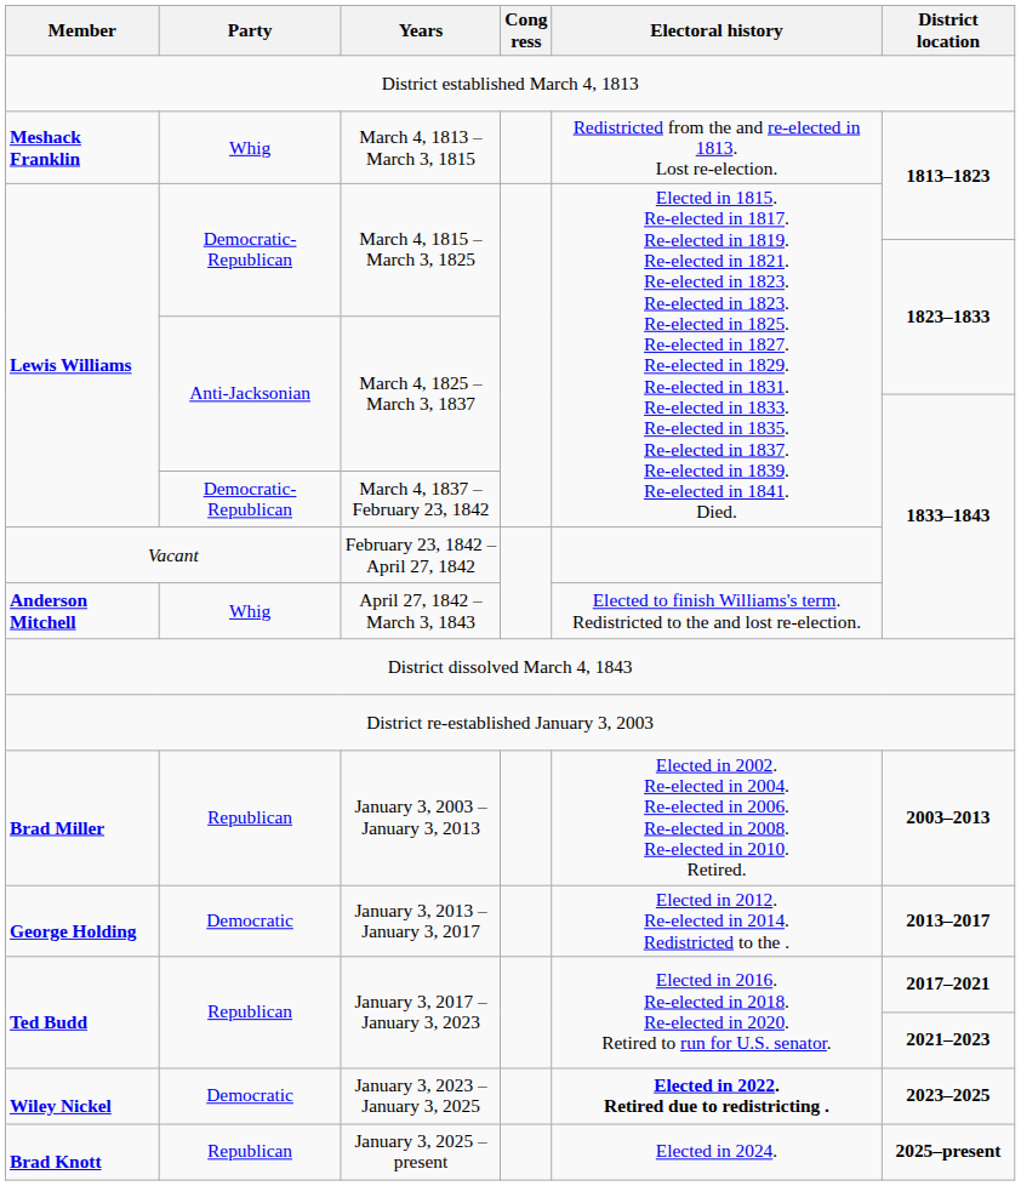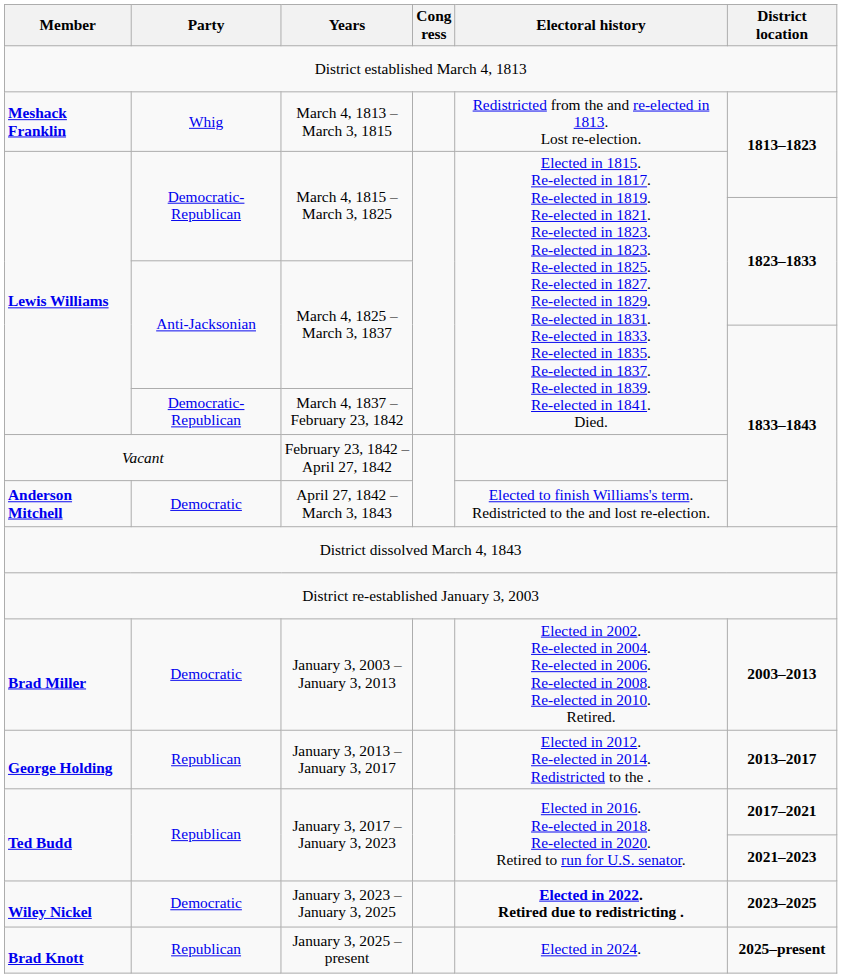 <table class="wikitable" style="text-align:center">
 <tr>
 <th>Member<br></th>
 <th>Party</th>
 <th>Years</th>
 <th>Cong<br>ress</th>
 <th>Electoral history</th>
 <th>District location</th>
 </tr>
 <tr style="height:3em">
 <td colspan=6>District established March 4, 1813</td>
 </tr>
 <tr style="height:3em">
 <td align=left><strong><a href='#'>Meshack Franklin</a></strong><br></td>
 <td><a href='#'>Whig</a></td>
 <td nowrap>March 4, 1813 –<br>March 3, 1815</td>
 <td></td>
 <td><a href='#'>Redistricted</a> from the  and <a href='#'>re-elected in 1813</a>.<br>Lost re-election.</td>
 <td rowspan=2><strong>1813–1823</strong><br></td>
 </tr>
 <tr style="height:3em">
 <td rowspan=5 align=left><br><strong><a href='#'>Lewis Williams</a></strong><br></td>
 <td rowspan=2 ><a href='#'>Democratic-Republican</a></td>
 <td rowspan=2 nowrap>March 4, 1815 –<br>March 3, 1825</td>
 <td rowspan=5></td>
 <td rowspan=5><a href='#'>Elected in 1815</a>.<br><a href='#'>Re-elected in 1817</a>.<br><a href='#'>Re-elected in 1819</a>.<br><a href='#'>Re-elected in 1821</a>.<br><a href='#'>Re-elected in 1823</a>.<br><a href='#'>Re-elected in 1823</a>.<br><a href='#'>Re-elected in 1825</a>.<br><a href='#'>Re-elected in 1827</a>.<br><a href='#'>Re-elected in 1829</a>.<br><a href='#'>Re-elected in 1831</a>.<br><a href='#'>Re-elected in 1833</a>.<br><a href='#'>Re-elected in 1835</a>.<br><a href='#'>Re-elected in 1837</a>.<br><a href='#'>Re-elected in 1839</a>.<br><a href='#'>Re-elected in 1841</a>.<br>Died.</td>
 </tr>
 <tr style="height:3em">
 <td rowspan=2><strong>1823–1833</strong><br></td>
 </tr>
 <tr style="height:3em">
 <td rowspan=2 ><a href='#'>Anti-Jacksonian</a></td>
 <td rowspan=2 nowrap>March 4, 1825 –<br>March 3, 1837</td>
 </tr>
 <tr style="height:3em">
 <td rowspan=4><strong>1833–1843</strong><br></td>
 </tr>
 <tr style="height:3em">
 <td><a href='#'>Democratic-Republican</a></td>
 <td nowrap>March 4, 1837 –<br>February 23, 1842</td>
 </tr>
 <tr style="height:3em">
 <td colspan=2><em>Vacant</em></td>
 <td nowrap>February 23, 1842 –<br>April 27, 1842</td>
 <td rowspan=2></td>
 <td></td>
 </tr>
 <tr style="height:3em">
 <td align=left><strong><a href='#'>Anderson Mitchell</a></strong><br></td>
-<td><a href='#'>Whig</a></td>
+<td><a href='#'>Democratic</a></td>
 <td nowrap>April 27, 1842 –<br>March 3, 1843</td>
 <td><a href='#'>Elected to finish Williams's term</a>.<br>Redistricted to the  and lost re-election.</td>
 </tr>
 <tr style="height:3em">
 <td colspan=6>District dissolved March 4, 1843</td>
 </tr>
 <tr style="height:3em">
 <td colspan=6>District re-established January 3, 2003</td>
 </tr>
 <tr style="height:3em">
 <td align=left><br><strong><a href='#'>Brad Miller</a></strong><br></td>
-<td><a href='#'>Republican</a></td>
+<td><a href='#'>Democratic</a></td>
 <td nowrap>January 3, 2003 –<br>January 3, 2013</td>
 <td></td>
 <td><a href='#'>Elected in 2002</a>.<br><a href='#'>Re-elected in 2004</a>.<br><a href='#'>Re-elected in 2006</a>.<br><a href='#'>Re-elected in 2008</a>.<br><a href='#'>Re-elected in 2010</a>.<br>Retired.</td>
 <td><strong>2003–2013</strong><br></td>
 </tr>
 <tr style="height:3em">
 <td align=left><br><strong><a href='#'>George Holding</a></strong><br></td>
-<td><a href='#'>Democratic</a></td>
+<td><a href='#'>Republican</a></td>
 <td nowrap>January 3, 2013 –<br>January 3, 2017</td>
 <td></td>
 <td><a href='#'>Elected in 2012</a>.<br><a href='#'>Re-elected in 2014</a>.<br><a href='#'>Redistricted</a> to the .</td>
 <td><strong>2013–2017</strong><br></td>
 </tr>
 <tr style="height:3em">
 <td rowspan=2 align=left><br><strong><a href='#'>Ted Budd</a></strong><br></td>
 <td rowspan=2 ><a href='#'>Republican</a></td>
 <td rowspan=2 nowrap>January 3, 2017 –<br>January 3, 2023</td>
 <td rowspan=2></td>
 <td rowspan=2><a href='#'>Elected in 2016</a>.<br><a href='#'>Re-elected in 2018</a>.<br><a href='#'>Re-elected in 2020</a>.<br>Retired to <a href='#'>run for U.S. senator</a>.</td>
 <td><strong>2017–2021</strong><br></td>
 </tr>
 <tr style="height:3em">
 <td><strong>2021–2023</strong><br></td>
 </tr>
 <tr style="height:3em">
 <td align=left><br><strong><a href='#'>Wiley Nickel</a></strong><br></td>
 <td><a href='#'>Democratic</a></td>
 <td nowrap>January 3, 2023 –<br>January 3, 2025</td>
 <td></td>
 <td><strong><a href='#'>Elected in 2022</a>.<br>Retired due to redistricting .</strong></td>
 <td><strong>2023–2025</strong><br></td>
 </tr>
 <tr style="height:3em">
 <td align="left"><br><strong><a href='#'>Brad Knott</a></strong> <br></td>
 <td><a href='#'>Republican</a></td>
 <td nowrap="">January 3, 2025 –<br>present</td>
 <td></td>
 <td><a href='#'>Elected in 2024</a>.</td>
 <td><strong>2025–present</strong><br></td>
 </tr>
 </table>
